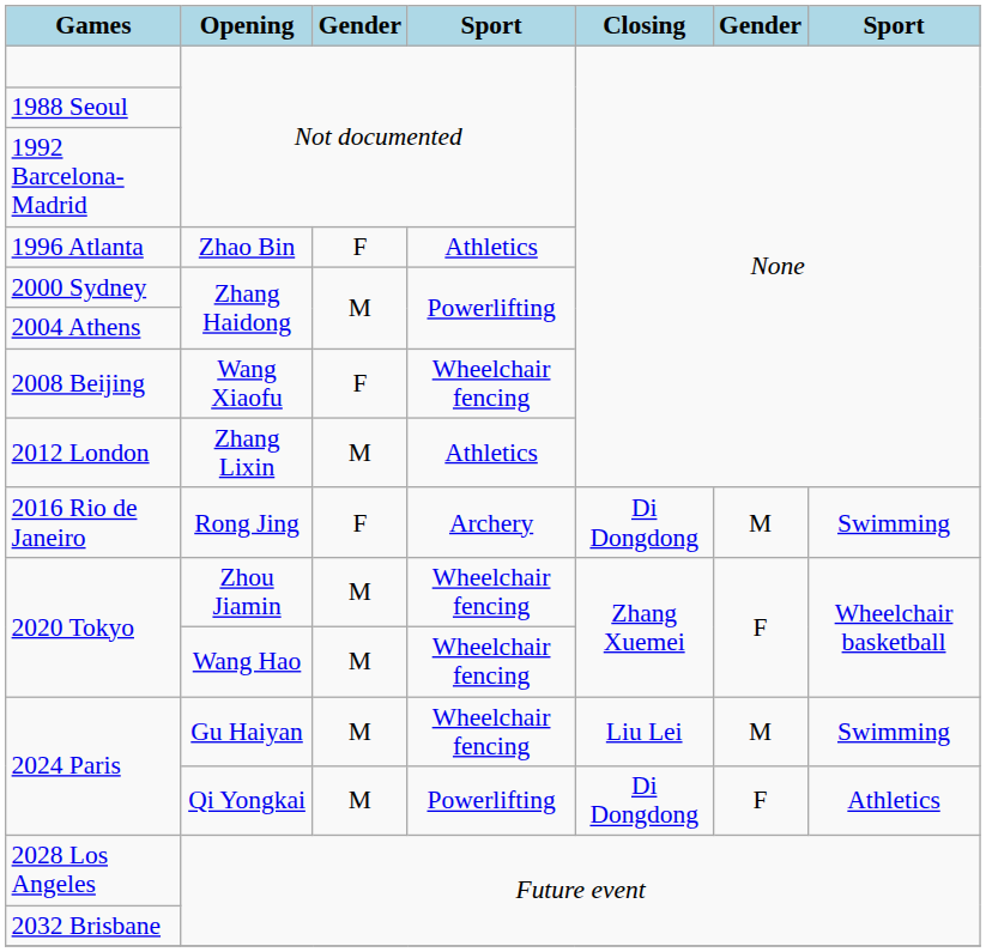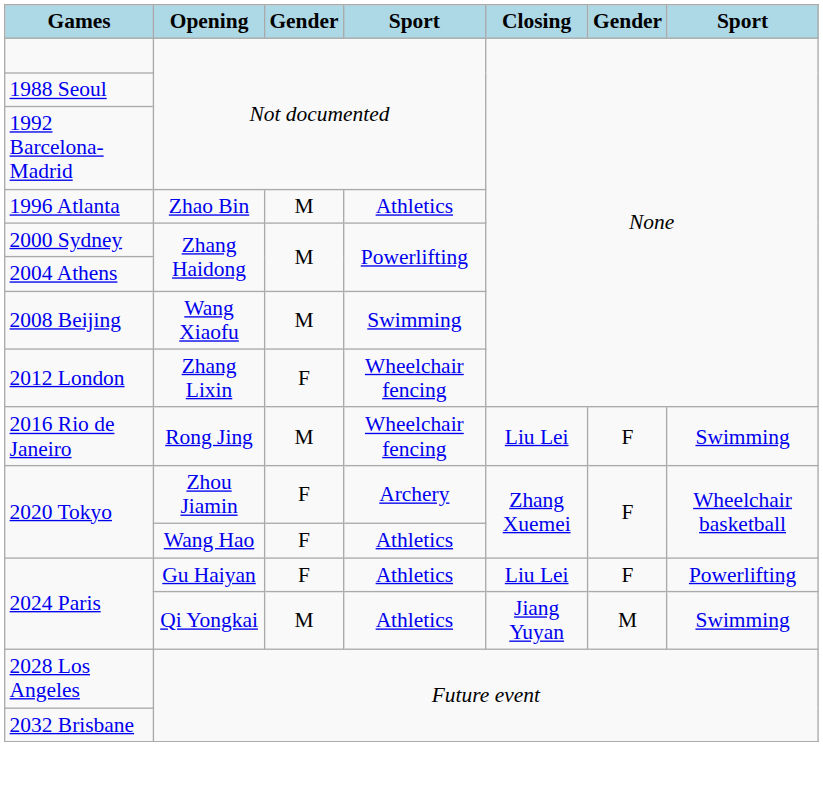 <table class="wikitable" style="text-align:center;">
 <tr>
 <th style="background:lightblue;">Games</th>
 <th style="background:lightblue;">Opening</th>
 <th style="background:lightblue;">Gender</th>
 <th style="background:lightblue;">Sport</th>
 <th style="background:lightblue;">Closing</th>
 <th style="background:lightblue;">Gender</th>
 <th style="background:lightblue;">Sport</th>
 </tr>
 <tr>
 <td align=left> <br> </td>
 <td colspan="3"; rowspan="3"><em>Not documented</em></td>
 <td rowspan="8" colspan="3"><em>None</em></td>
 </tr>
 <tr>
 <td align=left> <a href='#'>1988 Seoul</a></td>
 </tr>
 <tr>
 <td align=left> <a href='#'>1992 Barcelona-Madrid</a></td>
 </tr>
 <tr>
 <td align=left> <a href='#'>1996 Atlanta</a></td>
 <td><a href='#'>Zhao Bin</a></td>
-<td>F</td>
+<td>M</td>
 <td> <a href='#'>Athletics</a></td>
 </tr>
 <tr>
 <td align=left> <a href='#'>2000 Sydney</a></td>
 <td rowspan=2><a href='#'>Zhang Haidong</a></td>
 <td rowspan=2>M</td>
 <td rowspan=2> <a href='#'>Powerlifting</a></td>
 </tr>
 <tr>
 <td align=left> <a href='#'>2004 Athens</a></td>
 </tr>
 <tr>
 <td align=left> <a href='#'>2008 Beijing</a></td>
 <td><a href='#'>Wang Xiaofu</a></td>
+<td>M</td>
+<td> <a href='#'>Swimming</a></td>
+</tr>
+<tr>
+<td align=left> <a href='#'>2012 London</a></td>
+<td><a href='#'>Zhang Lixin</a></td>
 <td>F</td>
 <td> <a href='#'>Wheelchair fencing</a></td>
 </tr>
 <tr>
-<td align=left> <a href='#'>2012 London</a></td>
-<td><a href='#'>Zhang Lixin</a></td>
-<td>M</td>
-<td> <a href='#'>Athletics</a></td>
-</tr>
-<tr>
 <td align=left> <a href='#'>2016 Rio de Janeiro</a></td>
 <td><a href='#'>Rong Jing</a></td>
+<td>M</td>
+<td> <a href='#'>Wheelchair fencing</a></td>
+<td><a href='#'>Liu Lei</a></td>
 <td>F</td>
-<td> <a href='#'>Archery</a></td>
-<td><a href='#'>Di Dongdong</a></td>
-<td>M</td>
 <td> <a href='#'>Swimming</a></td>
 </tr>
 <tr>
 <td rowspan=2 align=left> <a href='#'>2020 Tokyo</a></td>
 <td><a href='#'>Zhou Jiamin</a></td>
-<td>M</td>
-<td> <a href='#'>Wheelchair fencing</a></td>
+<td>F</td>
+<td> <a href='#'>Archery</a></td>
 <td rowspan=2><a href='#'>Zhang Xuemei</a></td>
 <td rowspan=2>F</td>
 <td rowspan=2> <a href='#'>Wheelchair basketball</a></td>
 </tr>
 <tr>
 <td><a href='#'>Wang Hao</a></td>
-<td>M</td>
-<td> <a href='#'>Wheelchair fencing</a></td>
+<td>F</td>
+<td> <a href='#'>Athletics</a></td>
 </tr>
 <tr>
 <td rowspan=2 align=left> <a href='#'>2024 Paris</a></td>
 <td><a href='#'>Gu Haiyan</a></td>
-<td>M</td>
-<td> <a href='#'>Wheelchair fencing</a></td>
+<td>F</td>
+<td> <a href='#'>Athletics</a></td>
 <td><a href='#'>Liu Lei</a></td>
-<td>M</td>
-<td> <a href='#'>Swimming</a></td>
+<td>F</td>
+<td> <a href='#'>Powerlifting</a></td>
 </tr>
 <tr>
 <td><a href='#'>Qi Yongkai</a></td>
 <td>M</td>
-<td> <a href='#'>Powerlifting</a></td>
-<td><a href='#'>Di Dongdong</a></td>
-<td>F</td>
 <td> <a href='#'>Athletics</a></td>
+<td><a href='#'>Jiang Yuyan</a></td>
+<td>M</td>
+<td> <a href='#'>Swimming</a></td>
 </tr>
 <tr>
 <td align=left> <a href='#'>2028 Los Angeles</a></td>
 <td colspan=6 rowspan=2><em>Future event</em></td>
 </tr>
 <tr>
 <td align=left> <a href='#'>2032 Brisbane</a></td>
 </tr>
 <tr>
 </tr>
 </table>
